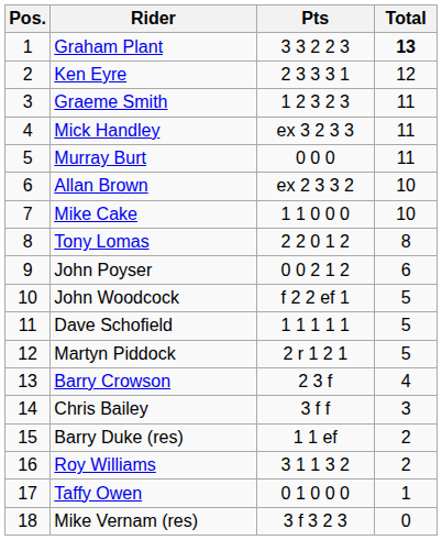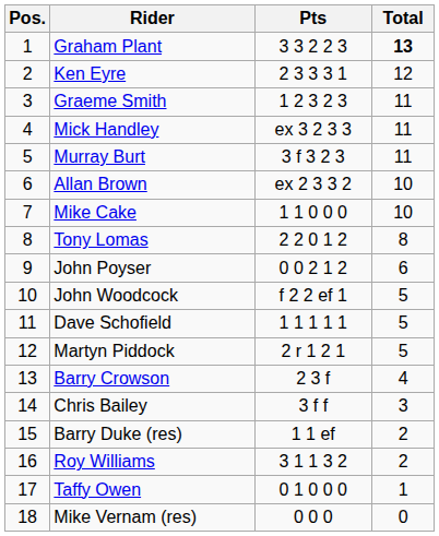 <table class=wikitable>
 <tr>
 <th width=25px>Pos.</th>
 <th width=180px>Rider</th>
 <th width=100px>Pts</th>
 <th width=50px>Total</th>
 </tr>
 <tr align=center >
 <td>1</td>
 <td align=left> <a href='#'>Graham Plant</a></td>
 <td>3	3	2	2	3</td>
 <td><strong>13</strong></td>
 </tr>
 <tr align=center>
 <td>2</td>
 <td align=left> <a href='#'>Ken Eyre</a></td>
 <td>2	3	3	3	1</td>
 <td>12</td>
 </tr>
 <tr align=center>
 <td>3</td>
 <td align=left> <a href='#'>Graeme Smith</a></td>
 <td>1	2	3	2	3</td>
 <td>11</td>
 </tr>
 <tr align=center>
 <td>4</td>
 <td align=left> <a href='#'>Mick Handley</a></td>
 <td>ex	3	2	3	3</td>
 <td>11</td>
 </tr>
 <tr align=center>
 <td>5</td>
 <td align=left> <a href='#'>Murray Burt</a></td>
-<td>0	0	0</td>
+<td>3	f	3	2	3</td>
 <td>11</td>
 </tr>
 <tr align=center>
 <td>6</td>
 <td align=left> <a href='#'>Allan Brown</a></td>
 <td>ex	2	3	3	2</td>
 <td>10</td>
 </tr>
 <tr align=center>
 <td>7</td>
 <td align=left> <a href='#'>Mike Cake</a></td>
 <td>1	1	0	0	0</td>
 <td>10</td>
 </tr>
 <tr align=center>
 <td>8</td>
 <td align=left> <a href='#'>Tony Lomas</a></td>
 <td>2	2	0	1	2</td>
 <td>8</td>
 </tr>
 <tr align=center>
 <td>9</td>
 <td align=left> John Poyser</td>
 <td>0	0	2	1	2</td>
 <td>6</td>
 </tr>
 <tr align=center>
 <td>10</td>
 <td align=left> John Woodcock</td>
 <td>f	2	2	ef	1</td>
 <td>5</td>
 </tr>
 <tr align=center>
 <td>11</td>
 <td align=left> Dave Schofield</td>
 <td>1	1	1	1	1</td>
 <td>5</td>
 </tr>
 <tr align=center>
 <td>12</td>
 <td align=left> Martyn Piddock</td>
 <td>2	r	1	2	1</td>
 <td>5</td>
 </tr>
 <tr align=center>
 <td>13</td>
 <td align=left> <a href='#'>Barry Crowson</a></td>
 <td>2	3	f</td>
 <td>4</td>
 </tr>
 <tr align=center>
 <td>14</td>
 <td align=left> Chris Bailey</td>
 <td>3	f	f</td>
 <td>3</td>
 </tr>
 <tr align=center>
 <td>15</td>
 <td align=left> Barry Duke (res)</td>
 <td>1	1	ef</td>
 <td>2</td>
 </tr>
 <tr align=center>
 <td>16</td>
 <td align=left> <a href='#'>Roy Williams</a></td>
 <td>3	1	1	3	2</td>
 <td>2</td>
 </tr>
 <tr align=center>
 <td>17</td>
 <td align=left> <a href='#'>Taffy Owen</a></td>
 <td>0	1	0	0	0</td>
 <td>1</td>
 </tr>
 <tr align=center>
 <td>18</td>
 <td align=left> Mike Vernam (res)</td>
-<td>3	f	3	2	3</td>
+<td>0	0	0</td>
 <td>0</td>
 </tr>
 </table>
